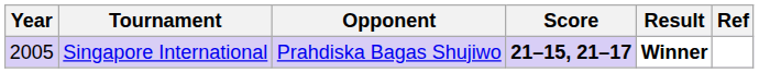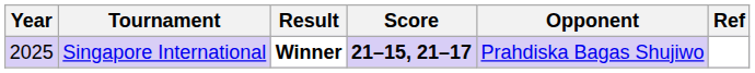 <table class="sortable wikitable" style="font-size: 90%;">
 <tr>
 <th>Year</th>
 <th>Tournament</th>
+<th>Result</th>
+<th>Score</th>
 <th>Opponent</th>
-<th>Score</th>
-<th>Result</th>
 <th>Ref</th>
 </tr>
 <tr style="background:#D8CEF6">
-<td align="center">2005</td>
+<td align="center">2025</td>
 <td align="left"><a href='#'>Singapore International</a></td>
+<td style="text-align:left; background:white"> <strong>Winner</strong></td>
+<td align="left"><strong>21–15, 21–17</strong></td>
 <td align="left"> <a href='#'>Prahdiska Bagas Shujiwo</a></td>
-<td align="left"><strong>21–15, 21–17</strong></td>
-<td style="text-align:left; background:white"> <strong>Winner</strong></td>
 <td style="text-align:center; background:white"></td>
 </tr>
 </table>
